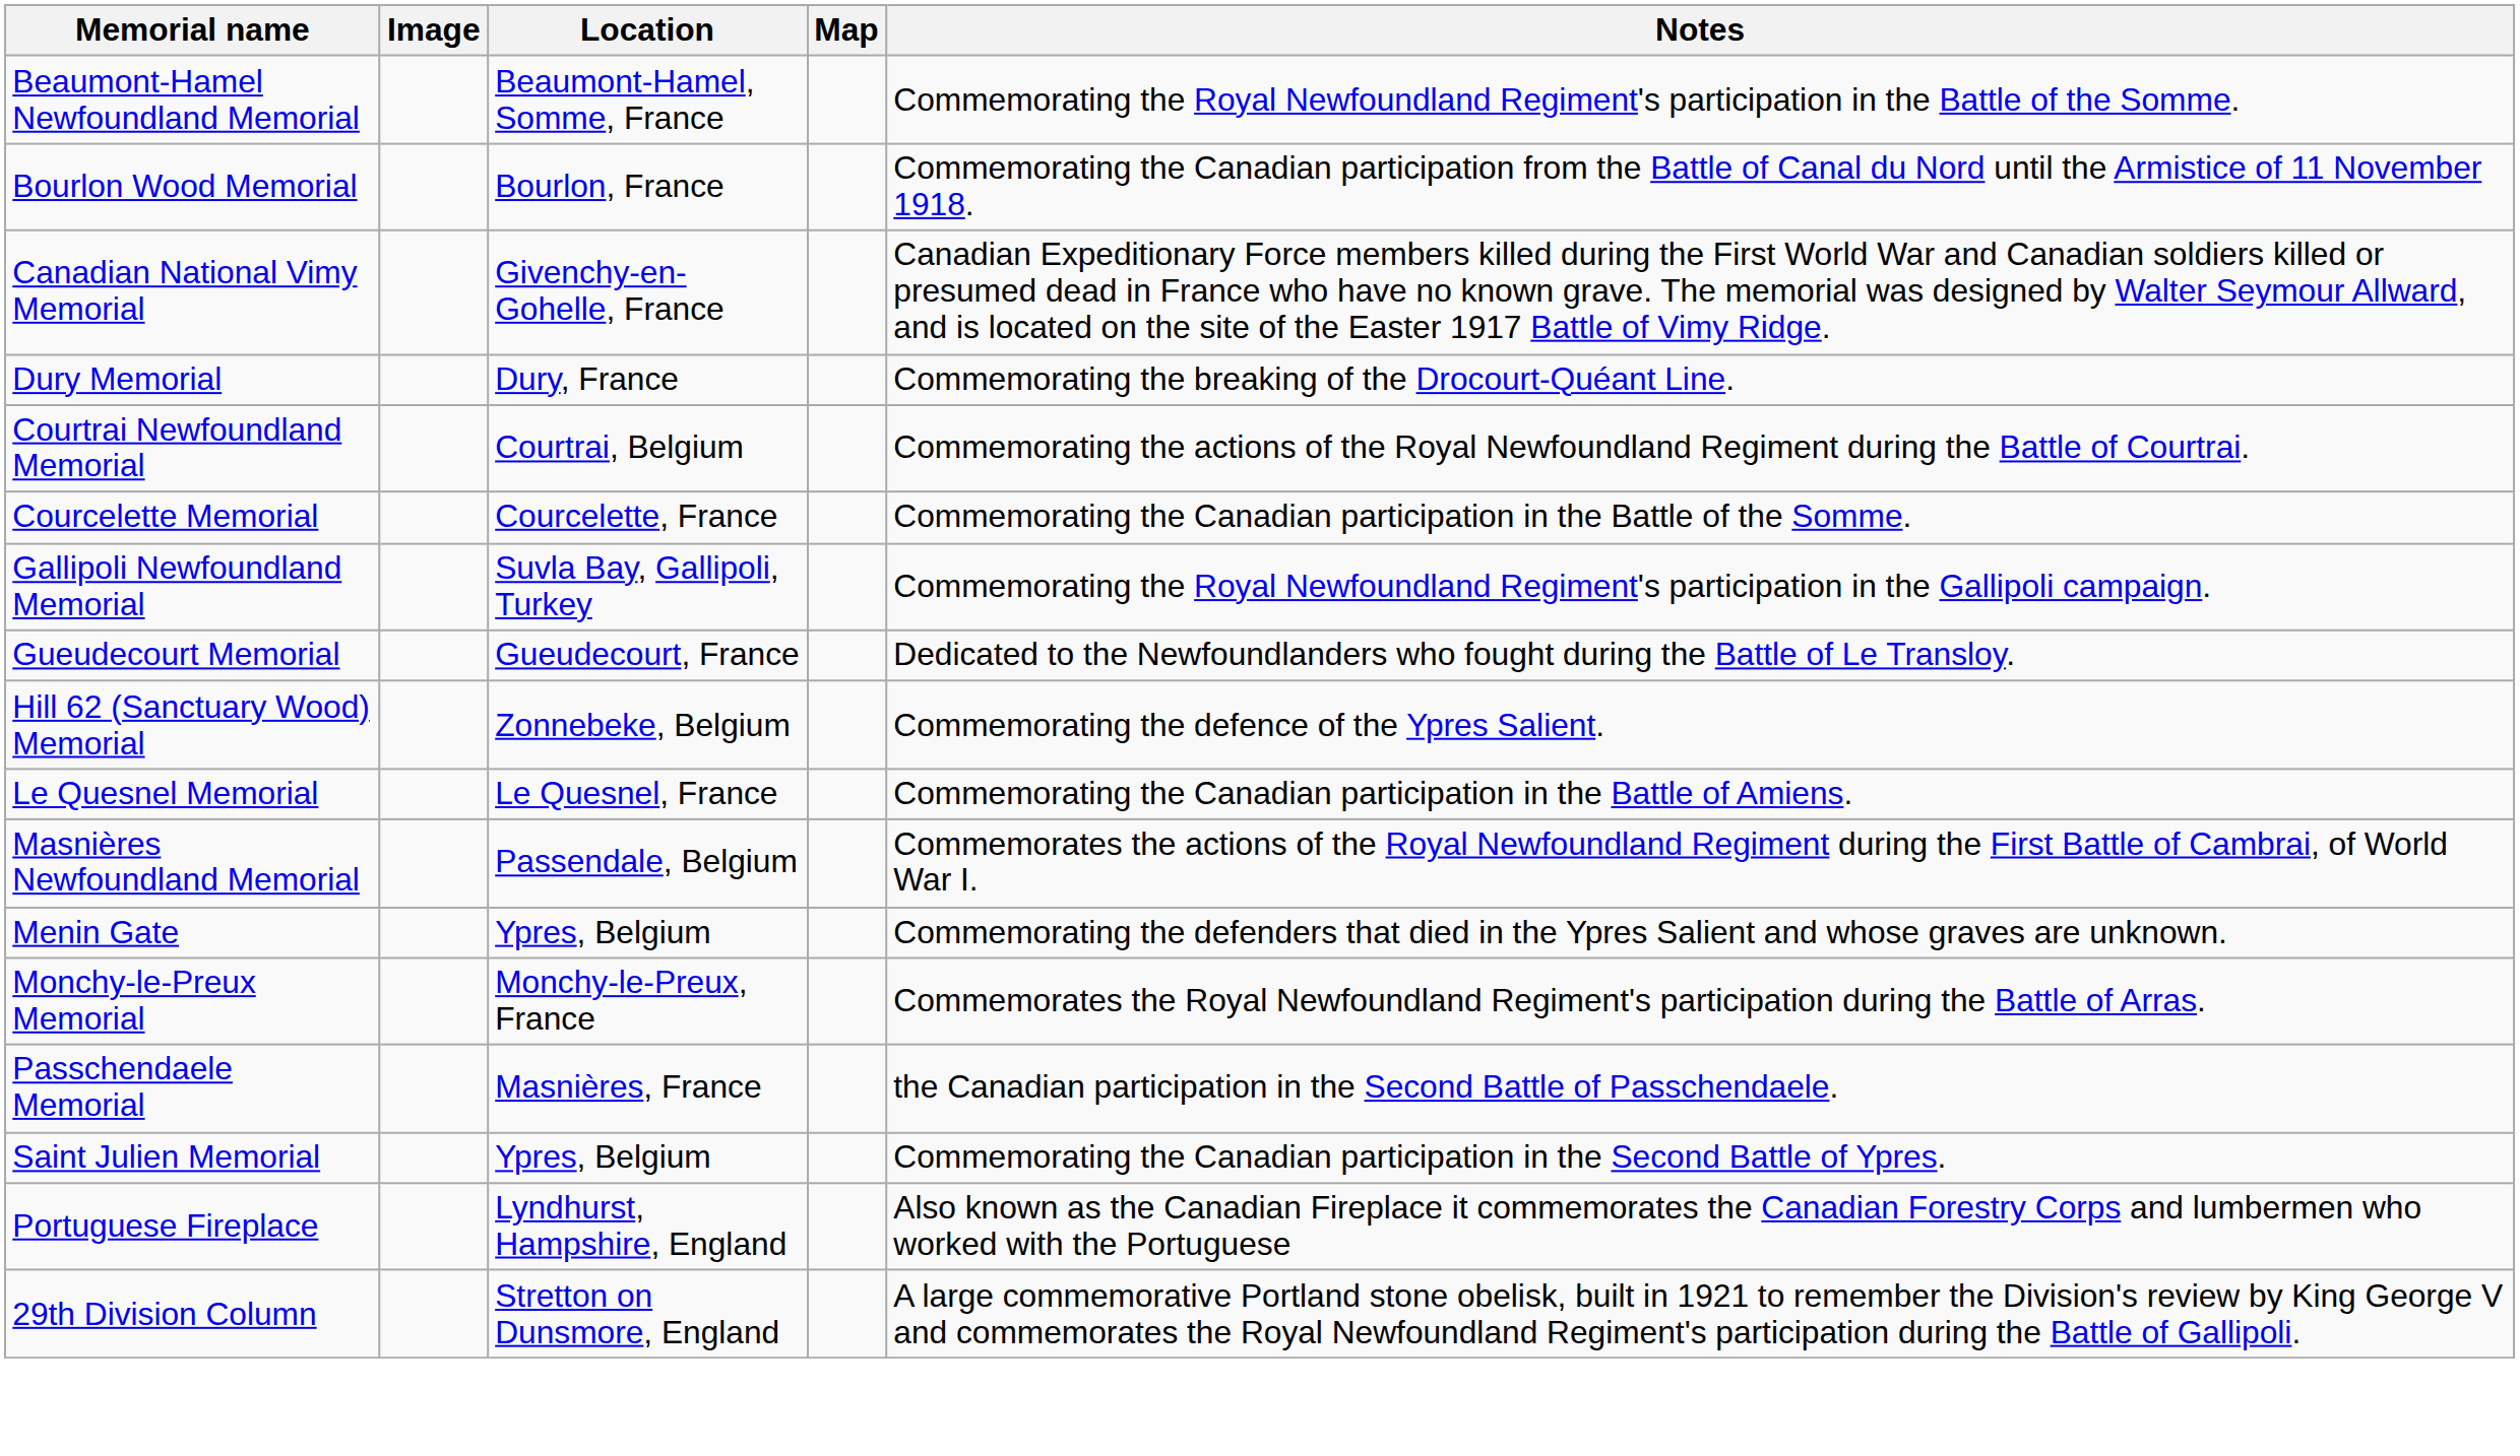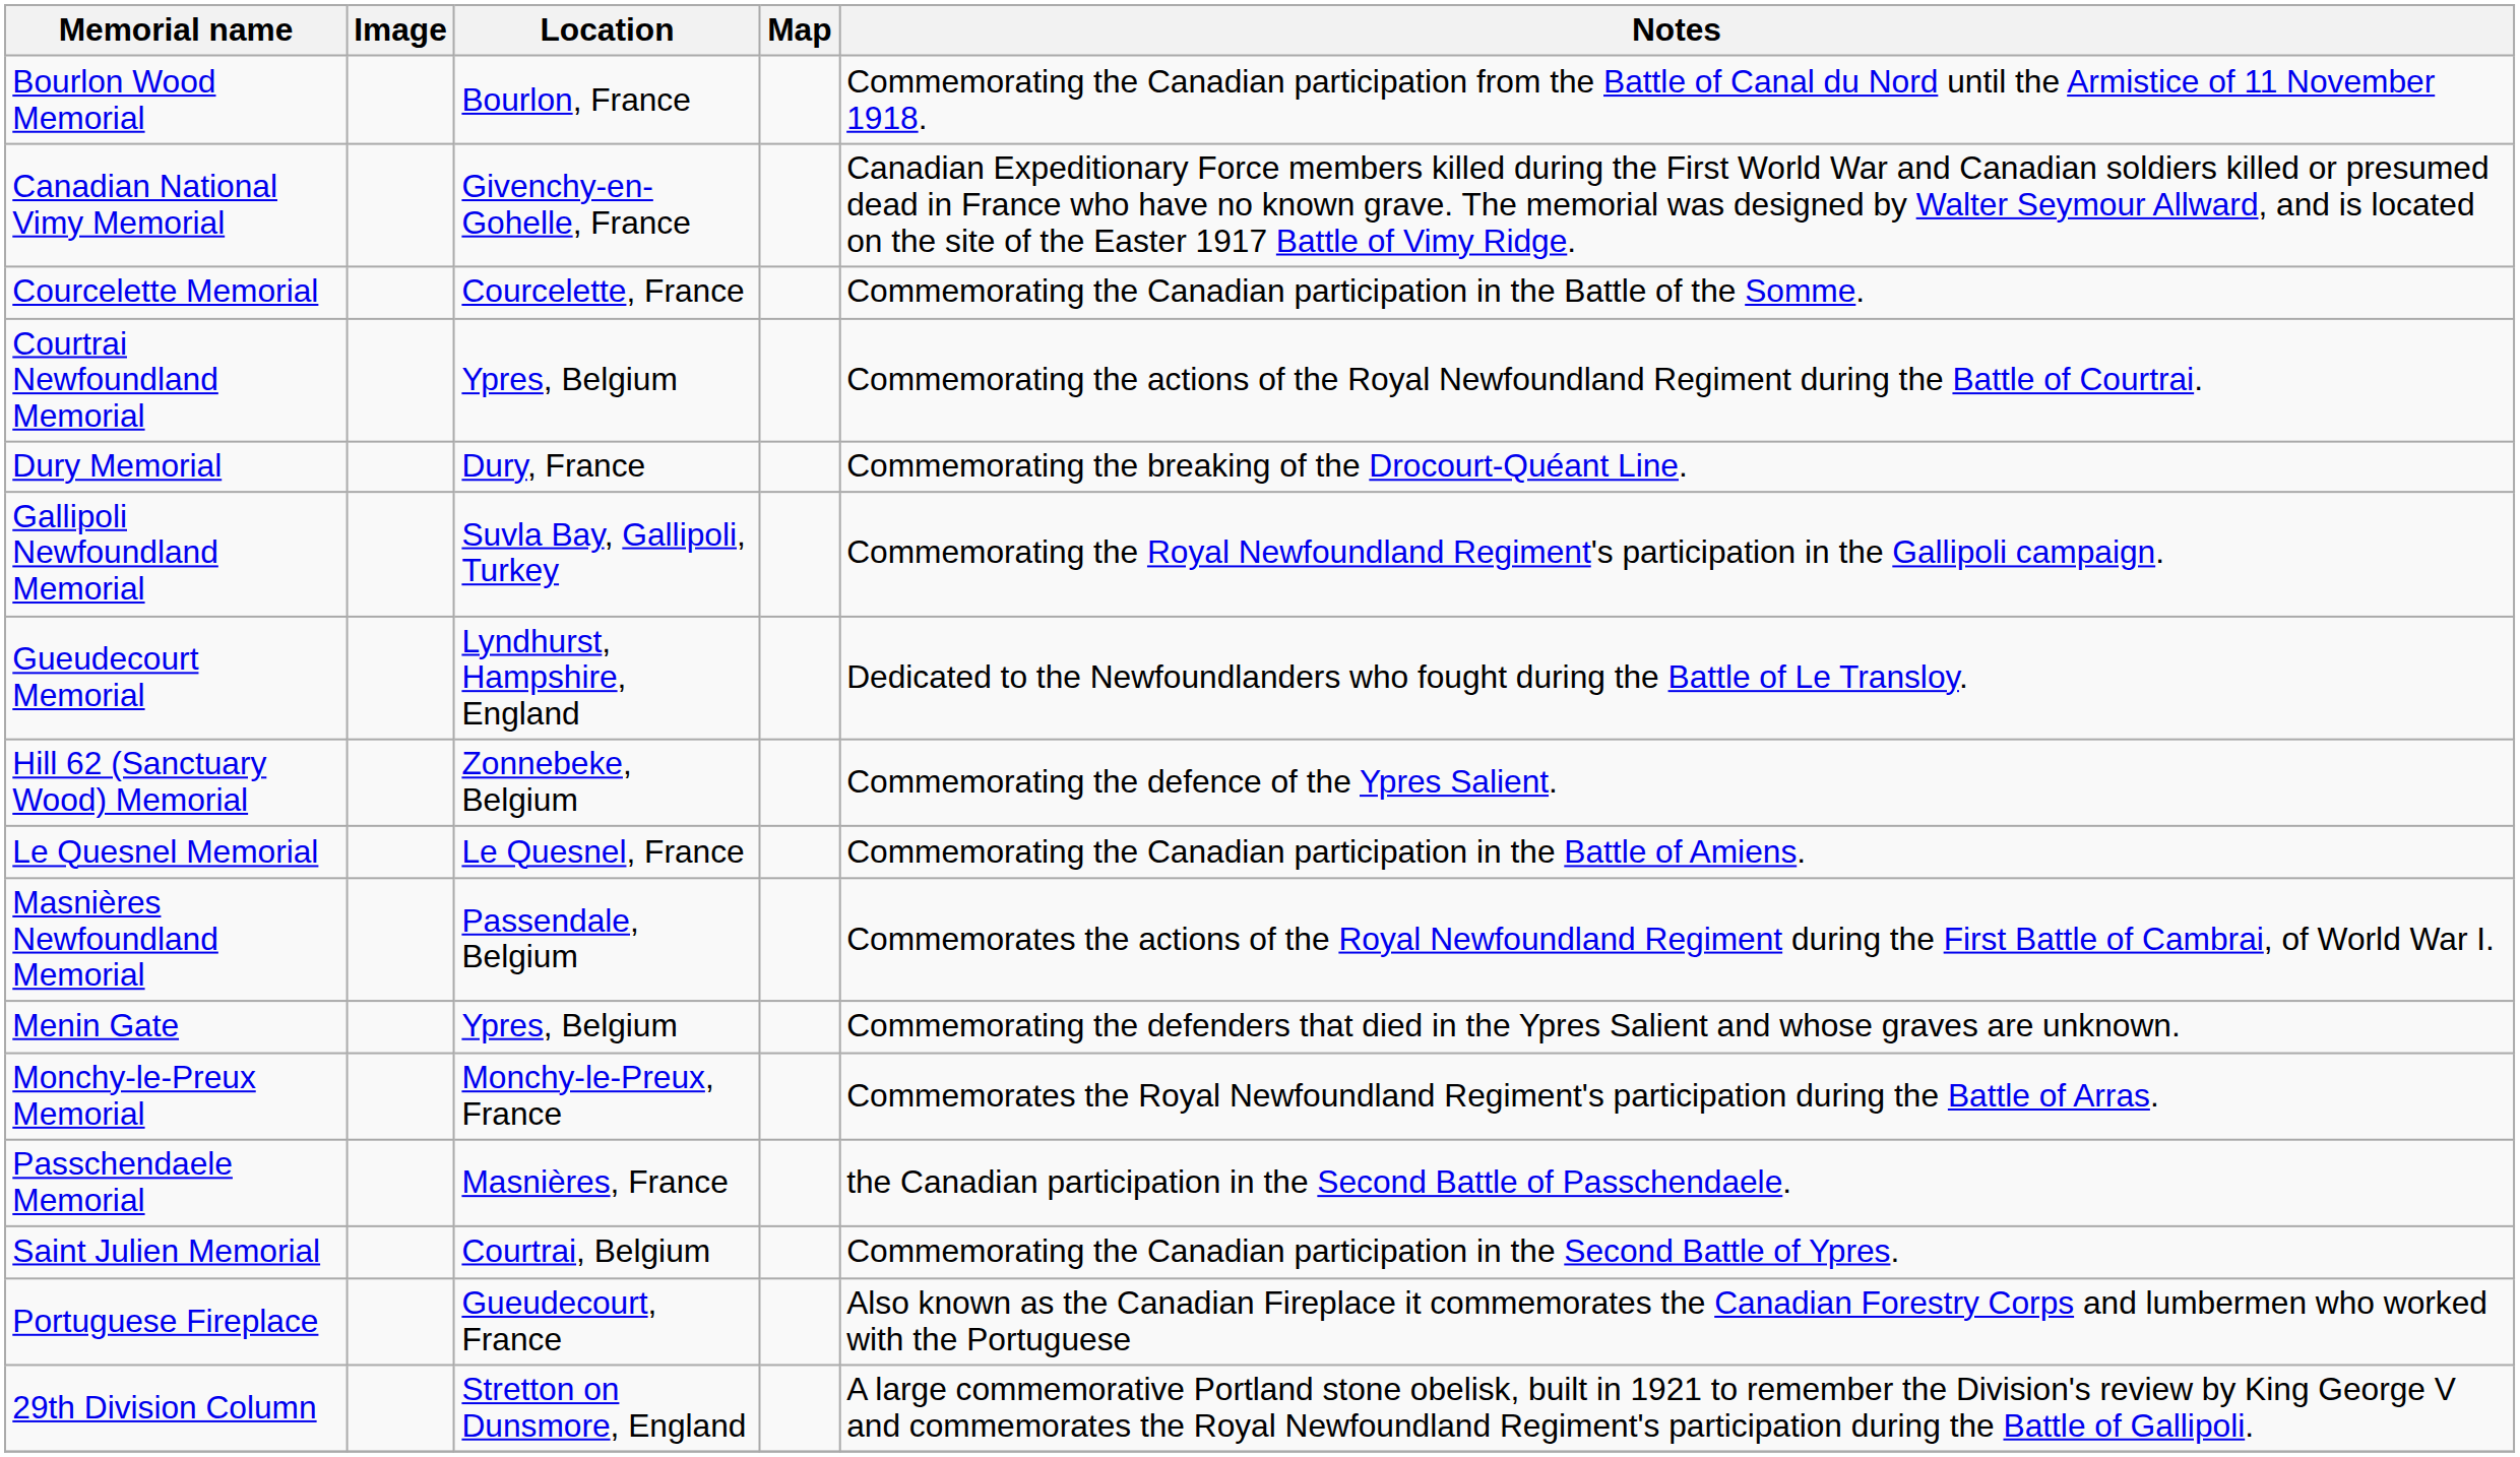 <table class="wikitable sortable sticky-header" border="1">
 <tr valign="middle">
 <th scope="col">Memorial name</th>
 <th scope="col" class="unsortable">Image</th>
 <th scope="col">Location</th>
 <th scope="col">Map</th>
 <th scope="col" class="unsortable">Notes</th>
-</tr>
-<tr>
-<td><a href='#'>Beaumont-Hamel Newfoundland Memorial</a></td>
-<td></td>
-<td><a href='#'>Beaumont-Hamel</a>, <a href='#'>Somme</a>, France</td>
-<td></td>
-<td>Commemorating the <a href='#'>Royal Newfoundland Regiment</a>'s participation in the <a href='#'>Battle of the Somme</a>.</td>
 </tr>
 <tr>
 <td><a href='#'>Bourlon Wood Memorial</a></td>
 <td></td>
 <td><a href='#'>Bourlon</a>, France</td>
 <td></td>
 <td>Commemorating the Canadian participation from the <a href='#'>Battle of Canal du Nord</a> until the <a href='#'>Armistice of 11 November 1918</a>.</td>
 </tr>
 <tr>
 <td><a href='#'>Canadian National Vimy Memorial</a></td>
 <td></td>
 <td><a href='#'>Givenchy-en-Gohelle</a>, France</td>
 <td></td>
 <td>Canadian Expeditionary Force members killed during the First World War and Canadian soldiers killed or presumed dead in France who have no known grave. The memorial was designed by <a href='#'>Walter Seymour Allward</a>, and is located on the site of the Easter 1917 <a href='#'>Battle of Vimy Ridge</a>.</td>
 </tr>
 <tr>
+<td><a href='#'>Courcelette Memorial</a></td>
+<td></td>
+<td><a href='#'>Courcelette</a>, France</td>
+<td></td>
+<td>Commemorating the Canadian participation in the Battle of the <a href='#'>Somme</a>.</td>
+</tr>
+<tr>
+<td><a href='#'>Courtrai Newfoundland Memorial</a></td>
+<td></td>
+<td><a href='#'>Ypres</a>, Belgium</td>
+<td></td>
+<td>Commemorating the actions of the Royal Newfoundland Regiment during the <a href='#'>Battle of Courtrai</a>.</td>
+</tr>
+<tr>
 <td><a href='#'>Dury Memorial</a></td>
 <td></td>
 <td><a href='#'>Dury</a>, France</td>
 <td></td>
 <td>Commemorating the breaking of the <a href='#'>Drocourt-Quéant Line</a>.</td>
-</tr>
-<tr>
-<td><a href='#'>Courtrai Newfoundland Memorial</a></td>
-<td></td>
-<td><a href='#'>Courtrai</a>, Belgium</td>
-<td></td>
-<td>Commemorating the actions of the Royal Newfoundland Regiment during the <a href='#'>Battle of Courtrai</a>.</td>
-</tr>
-<tr>
-<td><a href='#'>Courcelette Memorial</a></td>
-<td></td>
-<td><a href='#'>Courcelette</a>, France</td>
-<td></td>
-<td>Commemorating the Canadian participation in the Battle of the <a href='#'>Somme</a>.</td>
 </tr>
 <tr>
 <td><a href='#'>Gallipoli Newfoundland Memorial</a></td>
 <td></td>
 <td><a href='#'>Suvla Bay</a>, <a href='#'>Gallipoli</a>, <a href='#'>Turkey</a></td>
 <td></td>
 <td>Commemorating the <a href='#'>Royal Newfoundland Regiment</a>'s participation in the <a href='#'>Gallipoli campaign</a>.</td>
 </tr>
 <tr>
 <td><a href='#'>Gueudecourt Memorial</a></td>
 <td></td>
-<td><a href='#'>Gueudecourt</a>, France</td>
+<td><a href='#'>Lyndhurst</a>, <a href='#'>Hampshire</a>, England</td>
 <td></td>
 <td>Dedicated to the Newfoundlanders who fought during the <a href='#'>Battle of Le Transloy</a>.</td>
 </tr>
 <tr>
 <td><a href='#'>Hill 62 (Sanctuary Wood) Memorial</a></td>
 <td></td>
 <td><a href='#'>Zonnebeke</a>, Belgium</td>
 <td></td>
 <td>Commemorating the defence of the <a href='#'>Ypres Salient</a>.</td>
 </tr>
 <tr>
 <td><a href='#'>Le Quesnel Memorial</a></td>
 <td></td>
 <td><a href='#'>Le Quesnel</a>, France</td>
 <td></td>
 <td>Commemorating the Canadian participation in the <a href='#'>Battle of Amiens</a>.</td>
 </tr>
 <tr>
 <td><a href='#'>Masnières Newfoundland Memorial</a></td>
 <td></td>
 <td><a href='#'>Passendale</a>, Belgium</td>
 <td></td>
 <td>Commemorates the actions of the <a href='#'>Royal Newfoundland Regiment</a> during the <a href='#'>First Battle of Cambrai</a>, of World War I.</td>
 </tr>
 <tr>
 <td><a href='#'>Menin Gate</a></td>
 <td></td>
 <td><a href='#'>Ypres</a>, Belgium</td>
 <td></td>
 <td>Commemorating the defenders that died in the Ypres Salient and whose graves are unknown.</td>
 </tr>
 <tr>
 <td><a href='#'>Monchy-le-Preux Memorial</a></td>
 <td></td>
 <td><a href='#'>Monchy-le-Preux</a>, France</td>
 <td></td>
 <td>Commemorates the Royal Newfoundland Regiment's participation during the <a href='#'>Battle of Arras</a>.</td>
 </tr>
 <tr>
 <td><a href='#'>Passchendaele Memorial</a></td>
 <td></td>
 <td><a href='#'>Masnières</a>, France</td>
 <td></td>
 <td>the Canadian participation in the <a href='#'>Second Battle of Passchendaele</a>.</td>
 </tr>
 <tr>
 <td><a href='#'>Saint Julien Memorial</a></td>
 <td></td>
-<td><a href='#'>Ypres</a>, Belgium</td>
+<td><a href='#'>Courtrai</a>, Belgium</td>
 <td></td>
 <td>Commemorating the Canadian participation in the <a href='#'>Second Battle of Ypres</a>.</td>
 </tr>
 <tr>
 <td><a href='#'>Portuguese Fireplace</a></td>
 <td></td>
-<td><a href='#'>Lyndhurst</a>, <a href='#'>Hampshire</a>, England</td>
+<td><a href='#'>Gueudecourt</a>, France</td>
 <td></td>
 <td>Also known as the Canadian Fireplace it commemorates the <a href='#'>Canadian Forestry Corps</a> and lumbermen who worked with the Portuguese</td>
 </tr>
 <tr>
 <td><a href='#'>29th Division Column</a></td>
 <td></td>
 <td><a href='#'>Stretton on Dunsmore</a>, England</td>
 <td></td>
 <td>A large commemorative Portland stone obelisk, built in 1921 to remember the Division's review by King George V and commemorates the Royal Newfoundland Regiment's participation during the <a href='#'>Battle of Gallipoli</a>.</td>
 </tr>
 <tr>
 </tr>
 </table>
